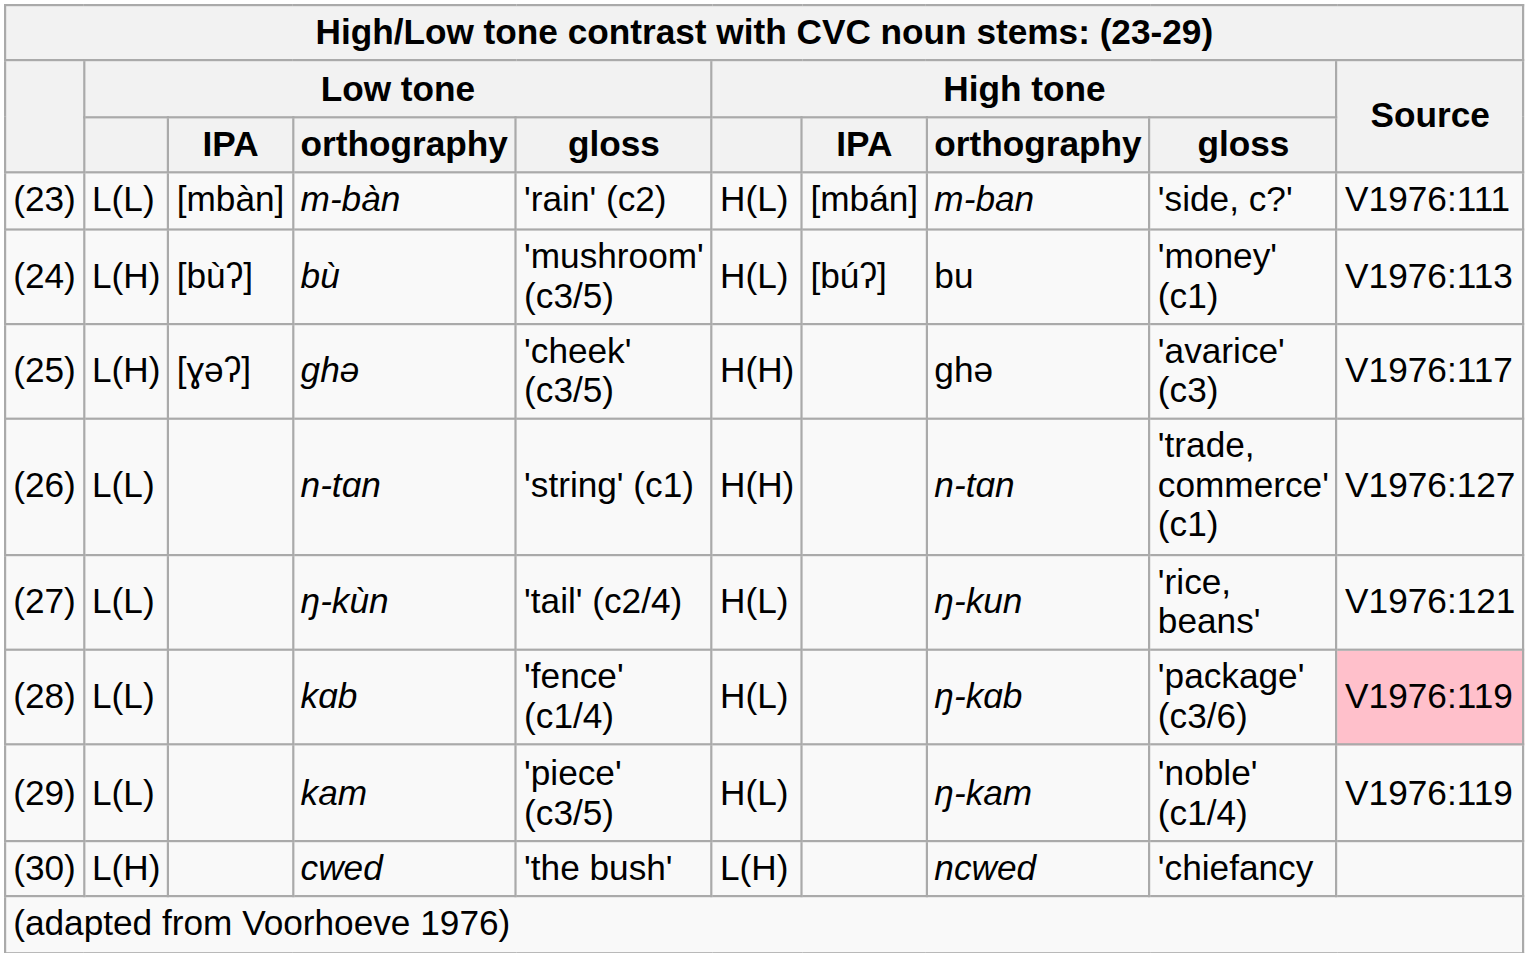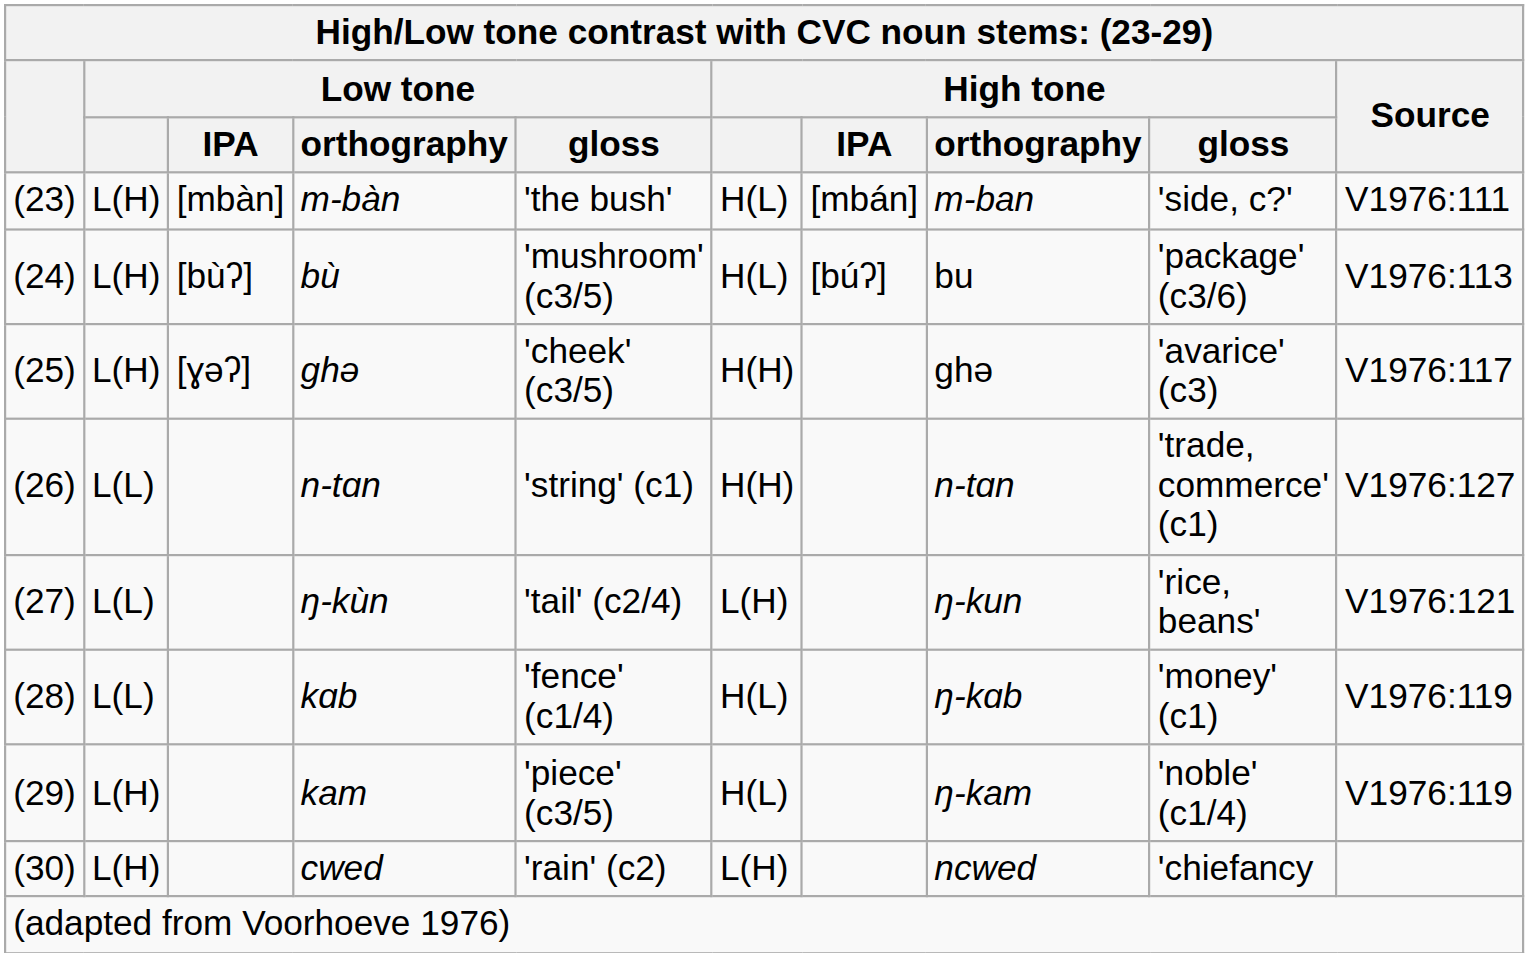 <table class="wikitable">
 <tr>
 <th colspan="10">High/Low tone contrast with CVC noun stems: (23-29)</th>
 </tr>
 <tr>
 <th rowspan="2"></th>
 <th colspan="4">Low tone</th>
 <th colspan="4">High tone</th>
 <th rowspan="2">Source</th>
 </tr>
 <tr>
 <th></th>
 <th>IPA</th>
 <th>orthography</th>
 <th>gloss</th>
 <th></th>
 <th>IPA</th>
 <th>orthography</th>
 <th>gloss</th>
 </tr>
 <tr>
 <td>(23)</td>
-<td>L(L)</td>
+<td>L(H)</td>
 <td>[mbàn]</td>
 <td><em>m-bàn</em></td>
-<td>'rain' (c2)</td>
+<td>'the bush'</td>
 <td>H(L)</td>
 <td>[mbán]</td>
 <td><em>m-ban</em></td>
 <td>'side, c?'</td>
 <td>V1976:111</td>
 </tr>
 <tr>
 <td>(24)</td>
 <td>L(H)</td>
 <td>[bùʔ]</td>
 <td><em>bù<strong></td>
 <td>'mushroom' (c3/5)</td>
 <td>H(L)</td>
 <td>[búʔ]</td>
 <td></em>bu</strong></td>
-<td>'money' (c1)</td>
+<td>'package' (c3/6)</td>
 <td>V1976:113</td>
 </tr>
 <tr>
 <td>(25)</td>
 <td>L(H)</td>
 <td>[ɣəʔ]</td>
 <td><em>ghə<strong></td>
 <td>'cheek' (c3/5)</td>
 <td>H(H)</td>
 <td></td>
 <td></em>ghə</strong></td>
 <td>'avarice' (c3)</td>
 <td>V1976:117</td>
 </tr>
 <tr>
 <td>(26)</td>
 <td>L(L)</td>
 <td></td>
 <td><em>n-tɑn</em></td>
 <td>'string' (c1)</td>
 <td>H(H)</td>
 <td></td>
 <td><em>n-tɑn</em></td>
 <td>'trade, commerce' (c1)</td>
 <td>V1976:127</td>
 </tr>
 <tr>
 <td>(27)</td>
 <td>L(L)</td>
 <td></td>
 <td><em>ŋ-kùn</em></td>
 <td>'tail' (c2/4)</td>
-<td>H(L)</td>
+<td>L(H)</td>
 <td></td>
 <td><em>ŋ-kun</em></td>
 <td>'rice, beans'</td>
 <td>V1976:121</td>
 </tr>
 <tr>
 <td>(28)</td>
 <td>L(L)</td>
 <td></td>
 <td><em>kɑb</em></td>
 <td>'fence' (c1/4)</td>
 <td>H(L)</td>
 <td></td>
 <td><em>ŋ-kɑb</em></td>
-<td>'package' (c3/6)</td>
-<td style="background: pink;">V1976:119</td>
+<td>'money' (c1)</td>
+<td>V1976:119</td>
 </tr>
 <tr>
 <td>(29)</td>
-<td>L(L)</td>
+<td>L(H)</td>
 <td></td>
 <td><em>kam</em></td>
 <td>'piece' (c3/5)</td>
 <td>H(L)</td>
 <td></td>
 <td><em>ŋ-kam</em></td>
 <td>'noble' (c1/4)</td>
 <td>V1976:119</td>
 </tr>
 <tr>
 <td>(30)</td>
 <td>L(H)</td>
 <td></td>
 <td><em>cwed</em></td>
-<td>'the bush'</td>
+<td>'rain' (c2)</td>
 <td>L(H)</td>
 <td></td>
 <td><em>ncwed</em></td>
 <td>'chiefancy</td>
 <td></td>
 </tr>
 <tr>
 <td colspan="10">(adapted from Voorhoeve 1976)</td>
 </tr>
 </table>
